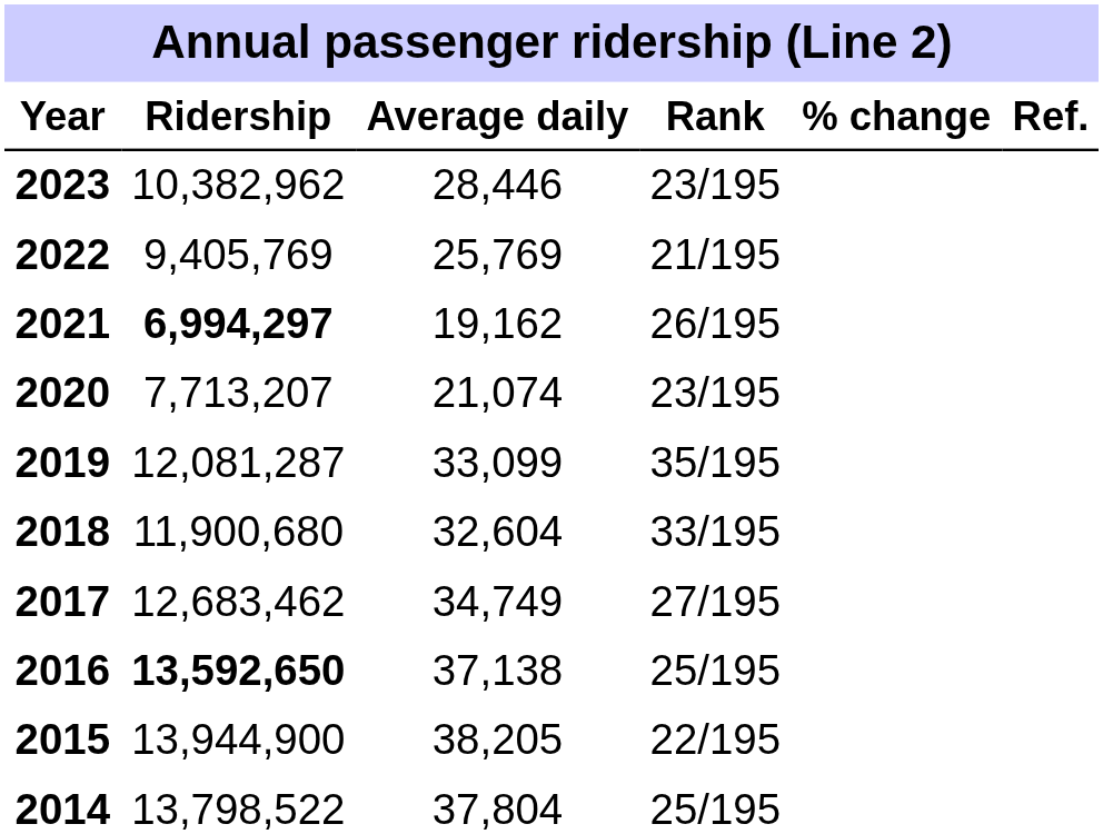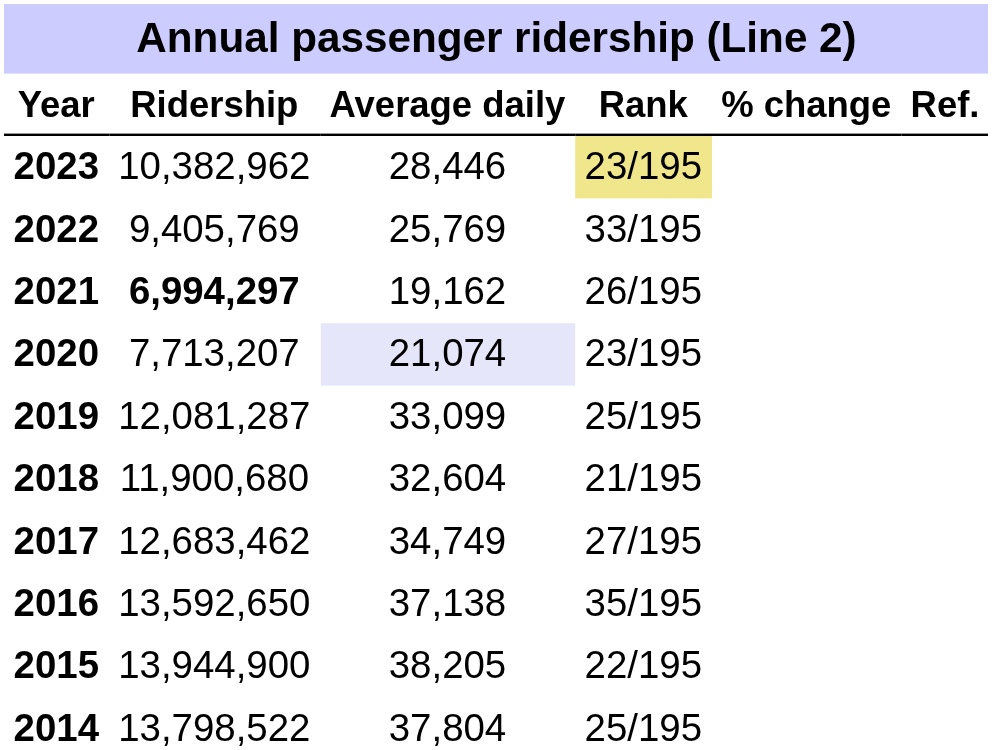 <table class="toccolours" cellpadding="4" cellspacing="0" style="text-align:right;">
 <tr>
 <th colspan="6"  style="background-color:#ccf; background-color:#ccf; font-size:110%; text-align:center;">Annual passenger ridership (Line 2)</th>
 </tr>
 <tr style="font-size:95%; text-align:center">
 <th style="border-bottom:1px solid black">Year</th>
 <th style="border-bottom:1px solid black">Ridership</th>
 <th style="border-bottom:1px solid black">Average daily</th>
 <th style="border-bottom:1px solid black">Rank</th>
 <th style="border-bottom:1px solid black">% change</th>
 <th style="border-bottom:1px solid black">Ref.</th>
 </tr>
 <tr style="text-align:center;">
 <td><strong>2023</strong></td>
 <td>10,382,962</td>
 <td>28,446</td>
-<td>23/195</td>
+<td style="background: khaki;">23/195</td>
 <td></td>
 <td></td>
 </tr>
 <tr style="text-align:center;">
 <td><strong>2022</strong></td>
 <td>9,405,769</td>
 <td>25,769</td>
-<td>21/195</td>
+<td>33/195</td>
 <td></td>
 <td></td>
 </tr>
 <tr style="text-align:center;">
 <td><strong>2021</strong></td>
 <td><strong>6,994,297</strong></td>
 <td>19,162</td>
 <td>26/195</td>
 <td></td>
 <td></td>
 </tr>
 <tr style="text-align:center;">
 <td><strong>2020</strong></td>
 <td>7,713,207</td>
-<td>21,074</td>
+<td style="background: lavender;">21,074</td>
 <td>23/195</td>
 <td></td>
 <td></td>
 </tr>
 <tr style="text-align:center;">
 <td><strong>2019</strong></td>
 <td>12,081,287</td>
 <td>33,099</td>
-<td>35/195</td>
+<td>25/195</td>
 <td></td>
 <td></td>
 </tr>
 <tr style="text-align:center;">
 <td><strong>2018</strong></td>
 <td>11,900,680</td>
 <td>32,604</td>
-<td>33/195</td>
+<td>21/195</td>
 <td></td>
 <td></td>
 </tr>
 <tr style="text-align:center;">
 <td><strong>2017</strong></td>
 <td>12,683,462</td>
 <td>34,749</td>
 <td>27/195</td>
 <td></td>
 <td></td>
 </tr>
 <tr style="text-align:center;">
 <td><strong>2016</strong></td>
-<td><strong>13,592,650</strong></td>
+<td>13,592,650</td>
 <td>37,138</td>
-<td>25/195</td>
+<td>35/195</td>
 <td></td>
 <td></td>
 </tr>
 <tr style="text-align:center;">
 <td><strong>2015</strong></td>
 <td>13,944,900</td>
 <td>38,205</td>
 <td>22/195</td>
 <td></td>
 <td></td>
 </tr>
 <tr style="text-align:center;">
 <td><strong>2014</strong></td>
 <td>13,798,522</td>
 <td>37,804</td>
 <td>25/195</td>
 <td></td>
 <td></td>
 </tr>
 </table>
